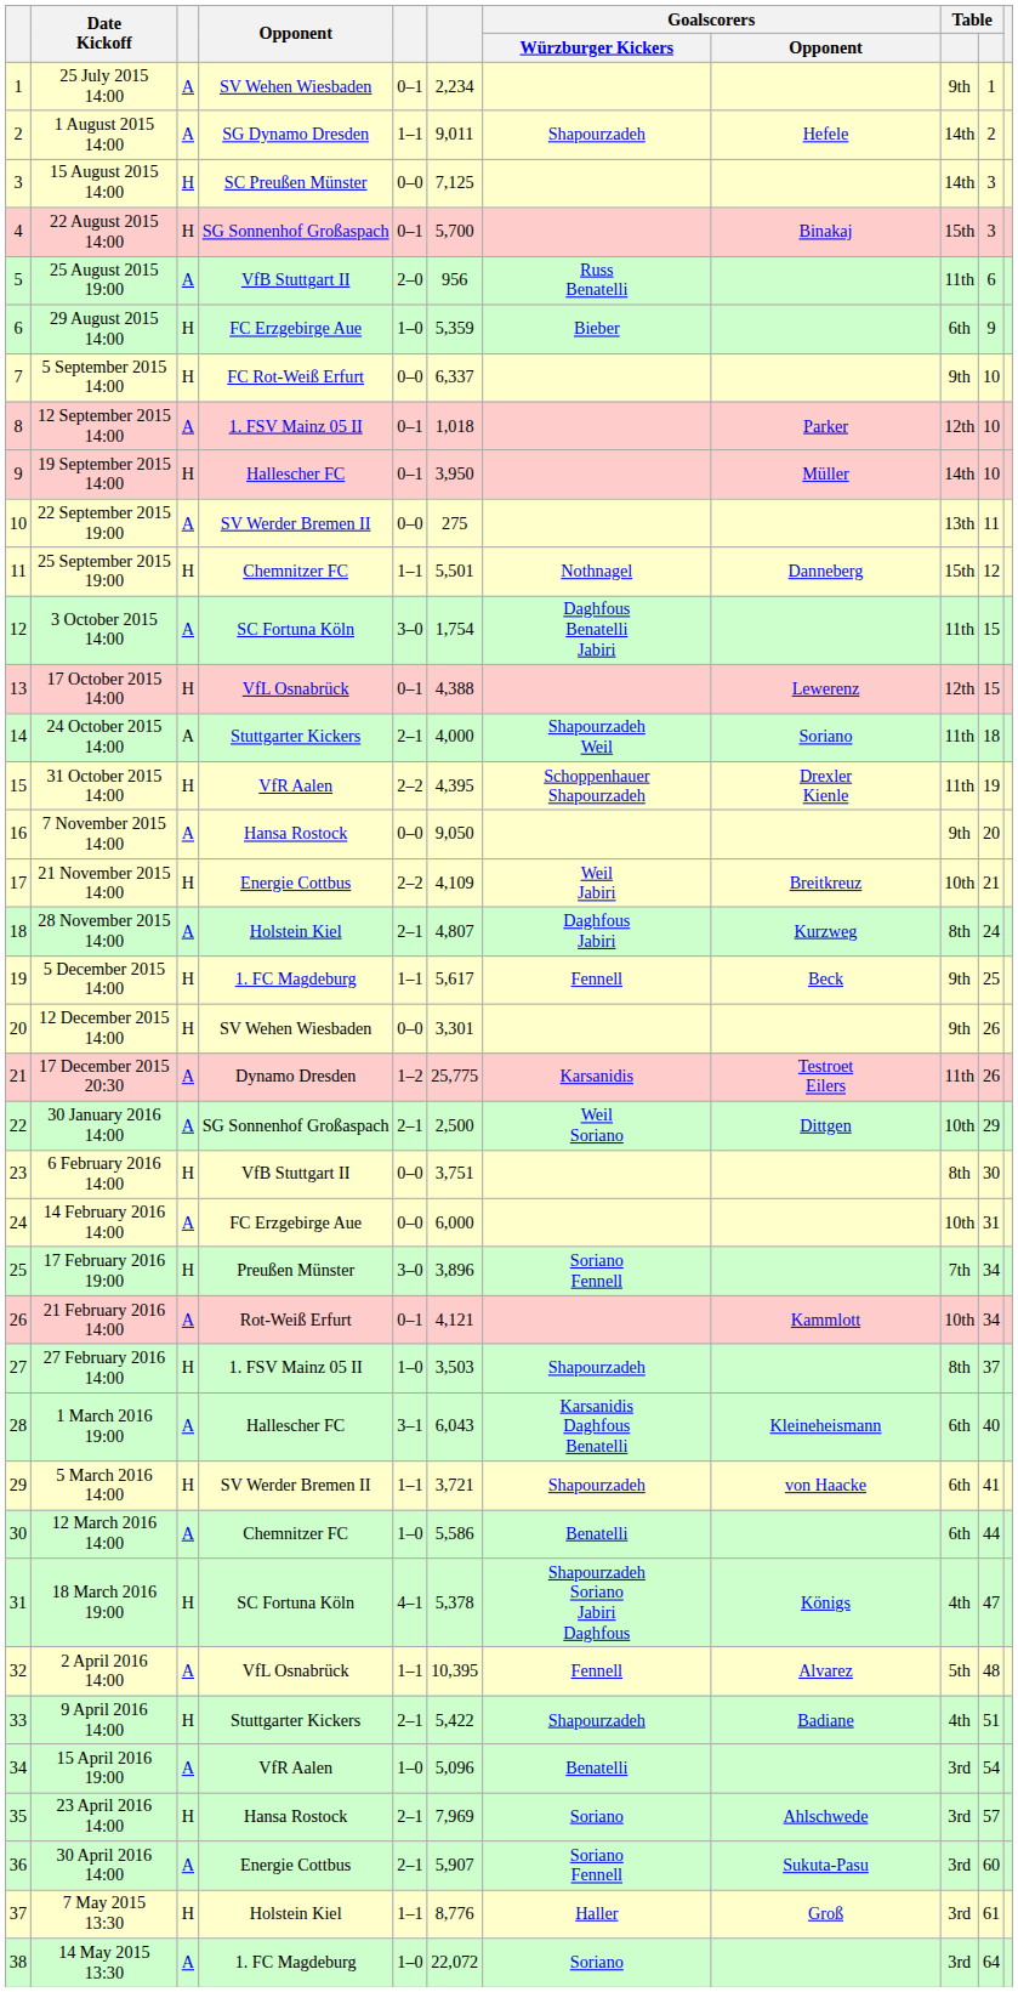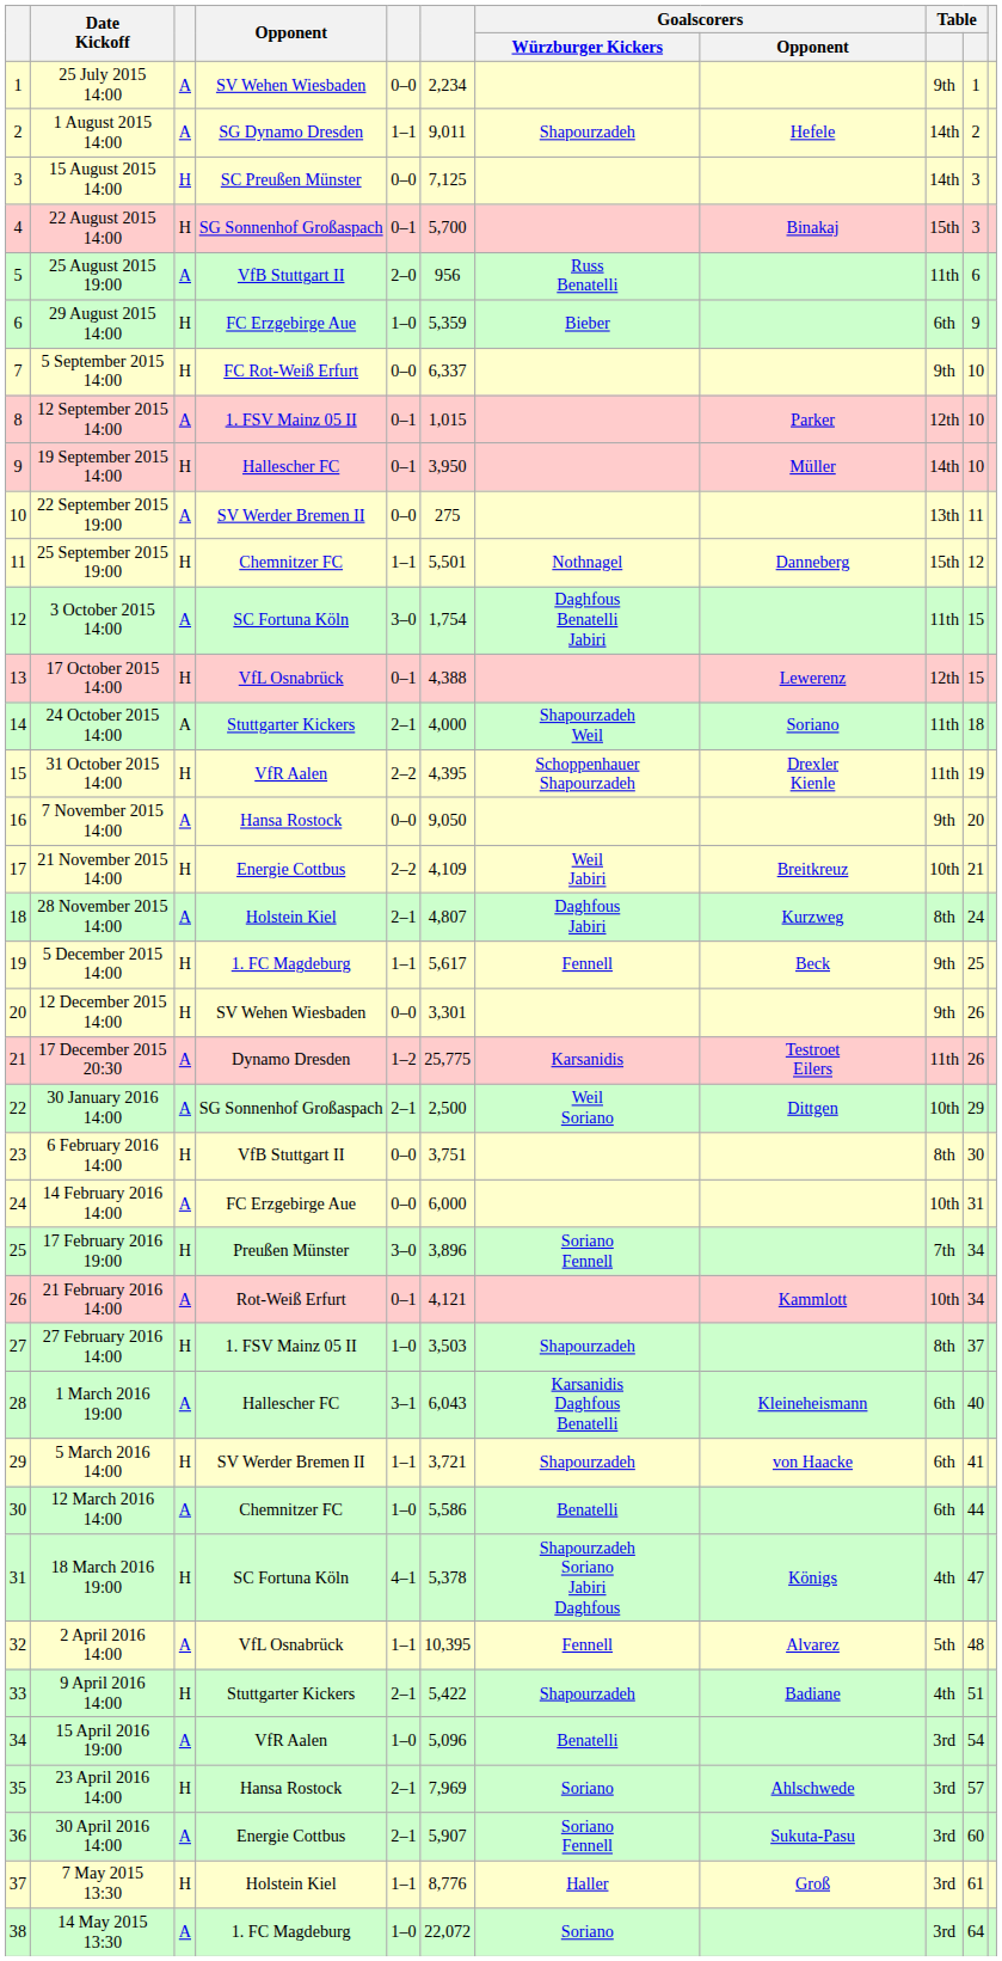 <table class="wikitable" Style="text-align: center;font-size:85%">
 <tr>
 <th rowspan="2"></th>
 <th rowspan="2" style="width:110px">Date<br>Kickoff</th>
 <th rowspan="2"></th>
 <th rowspan="2">Opponent</th>
 <th rowspan="2"><br></th>
 <th rowspan="2"></th>
 <th colspan="2">Goalscorers</th>
 <th colspan="2">Table</th>
 <th rowspan="2"></th>
 </tr>
 <tr>
 <th style="width:175px"><a href='#'>Würzburger Kickers</a></th>
 <th style="width:175px">Opponent</th>
 <th></th>
 <th></th>
 </tr>
 <tr style="background:#ffc">
 <td>1</td>
 <td>25 July 2015<br>14:00</td>
 <td><a href='#'>A</a></td>
 <td><a href='#'>SV Wehen Wiesbaden</a></td>
-<td>0–1</td>
+<td>0–0</td>
 <td>2,234</td>
 <td></td>
 <td></td>
 <td>9th</td>
 <td>1</td>
 <td></td>
 </tr>
 <tr style="background:#ffc">
 <td>2</td>
 <td>1 August 2015<br>14:00</td>
 <td><a href='#'>A</a></td>
 <td><a href='#'>SG Dynamo Dresden</a></td>
 <td>1–1</td>
 <td>9,011</td>
 <td><a href='#'>Shapourzadeh</a> </td>
 <td><a href='#'>Hefele</a> </td>
 <td>14th</td>
 <td>2</td>
 <td></td>
 </tr>
 <tr style="background:#ffc">
 <td>3</td>
 <td>15 August 2015<br>14:00</td>
 <td><a href='#'>H</a></td>
 <td><a href='#'>SC Preußen Münster</a></td>
 <td>0–0</td>
 <td>7,125</td>
 <td></td>
 <td></td>
 <td>14th</td>
 <td>3</td>
 <td></td>
 </tr>
 <tr style="background:#fcc">
 <td>4</td>
 <td>22 August 2015<br>14:00</td>
 <td>H</td>
 <td><a href='#'>SG Sonnenhof Großaspach</a></td>
 <td>0–1</td>
 <td>5,700</td>
 <td></td>
 <td><a href='#'>Binakaj</a> </td>
 <td>15th</td>
 <td>3</td>
 <td></td>
 </tr>
 <tr style="background:#cfc">
 <td>5</td>
 <td>25 August 2015<br>19:00</td>
 <td><a href='#'>A</a></td>
 <td><a href='#'>VfB Stuttgart II</a></td>
 <td>2–0</td>
 <td>956</td>
 <td><a href='#'>Russ</a> <br><a href='#'>Benatelli</a> </td>
 <td></td>
 <td>11th</td>
 <td>6</td>
 <td></td>
 </tr>
 <tr style="background:#cfc">
 <td>6</td>
 <td>29 August 2015<br>14:00</td>
 <td>H</td>
 <td><a href='#'>FC Erzgebirge Aue</a></td>
 <td>1–0</td>
 <td>5,359</td>
 <td><a href='#'>Bieber</a> </td>
 <td></td>
 <td>6th</td>
 <td>9</td>
 <td></td>
 </tr>
 <tr style="background:#ffc">
 <td>7</td>
 <td>5 September 2015<br>14:00</td>
 <td>H</td>
 <td><a href='#'>FC Rot-Weiß Erfurt</a></td>
 <td>0–0</td>
 <td>6,337</td>
 <td></td>
 <td></td>
 <td>9th</td>
 <td>10</td>
 <td></td>
 </tr>
 <tr style="background:#fcc">
 <td>8</td>
 <td>12 September 2015<br>14:00</td>
 <td><a href='#'>A</a></td>
 <td><a href='#'>1. FSV Mainz 05 II</a></td>
 <td>0–1</td>
-<td>1,018</td>
+<td>1,015</td>
 <td></td>
 <td><a href='#'>Parker</a> </td>
 <td>12th</td>
 <td>10</td>
 <td></td>
 </tr>
 <tr style="background:#fcc">
 <td>9</td>
 <td>19 September 2015<br>14:00</td>
 <td>H</td>
 <td><a href='#'>Hallescher FC</a></td>
 <td>0–1</td>
 <td>3,950</td>
 <td></td>
 <td><a href='#'>Müller</a> </td>
 <td>14th</td>
 <td>10</td>
 <td></td>
 </tr>
 <tr style="background:#ffc">
 <td>10</td>
 <td>22 September 2015<br>19:00</td>
 <td><a href='#'>A</a></td>
 <td><a href='#'>SV Werder Bremen II</a></td>
 <td>0–0</td>
 <td>275</td>
 <td></td>
 <td></td>
 <td>13th</td>
 <td>11</td>
 <td></td>
 </tr>
 <tr style="background:#ffc">
 <td>11</td>
 <td>25 September 2015<br>19:00</td>
 <td>H</td>
 <td><a href='#'>Chemnitzer FC</a></td>
 <td>1–1</td>
 <td>5,501</td>
 <td><a href='#'>Nothnagel</a> </td>
 <td><a href='#'>Danneberg</a> </td>
 <td>15th</td>
 <td>12</td>
 <td></td>
 </tr>
 <tr style="background:#cfc">
 <td>12</td>
 <td>3 October 2015<br>14:00</td>
 <td><a href='#'>A</a></td>
 <td><a href='#'>SC Fortuna Köln</a></td>
 <td>3–0</td>
 <td>1,754</td>
 <td><a href='#'>Daghfous</a> <br><a href='#'>Benatelli</a> <br><a href='#'>Jabiri</a> </td>
 <td></td>
 <td>11th</td>
 <td>15</td>
 <td></td>
 </tr>
 <tr style="background:#fcc">
 <td>13</td>
 <td>17 October 2015<br>14:00</td>
 <td>H</td>
 <td><a href='#'>VfL Osnabrück</a></td>
 <td>0–1</td>
 <td>4,388</td>
 <td></td>
 <td><a href='#'>Lewerenz</a> </td>
 <td>12th</td>
 <td>15</td>
 <td></td>
 </tr>
 <tr style="background:#cfc">
 <td>14</td>
 <td>24 October 2015<br>14:00</td>
 <td>A</td>
 <td><a href='#'>Stuttgarter Kickers</a></td>
 <td>2–1</td>
 <td>4,000</td>
 <td><a href='#'>Shapourzadeh</a> <br><a href='#'>Weil</a> </td>
 <td><a href='#'>Soriano</a> </td>
 <td>11th</td>
 <td>18</td>
 <td></td>
 </tr>
 <tr style="background:#ffc">
 <td>15</td>
 <td>31 October 2015<br>14:00</td>
 <td>H</td>
 <td><a href='#'>VfR Aalen</a></td>
 <td>2–2</td>
 <td>4,395</td>
 <td><a href='#'>Schoppenhauer</a> <br><a href='#'>Shapourzadeh</a> </td>
 <td><a href='#'>Drexler</a> <br><a href='#'>Kienle</a> </td>
 <td>11th</td>
 <td>19</td>
 <td></td>
 </tr>
 <tr style="background:#ffc">
 <td>16</td>
 <td>7 November 2015<br>14:00</td>
 <td><a href='#'>A</a></td>
 <td><a href='#'>Hansa Rostock</a></td>
 <td>0–0</td>
 <td>9,050</td>
 <td></td>
 <td></td>
 <td>9th</td>
 <td>20</td>
 <td></td>
 </tr>
 <tr style="background:#ffc">
 <td>17</td>
 <td>21 November 2015<br>14:00</td>
 <td>H</td>
 <td><a href='#'>Energie Cottbus</a></td>
 <td>2–2</td>
 <td>4,109</td>
 <td><a href='#'>Weil</a> <br><a href='#'>Jabiri</a> </td>
 <td><a href='#'>Breitkreuz</a> </td>
 <td>10th</td>
 <td>21</td>
 <td></td>
 </tr>
 <tr style="background:#cfc">
 <td>18</td>
 <td>28 November 2015<br>14:00</td>
 <td><a href='#'>A</a></td>
 <td><a href='#'>Holstein Kiel</a></td>
 <td>2–1</td>
 <td>4,807</td>
 <td><a href='#'>Daghfous</a> <br><a href='#'>Jabiri</a> </td>
 <td><a href='#'>Kurzweg</a> </td>
 <td>8th</td>
 <td>24</td>
 <td></td>
 </tr>
 <tr style="background:#ffc">
 <td>19</td>
 <td>5 December 2015<br>14:00</td>
 <td>H</td>
 <td><a href='#'>1. FC Magdeburg</a></td>
 <td>1–1</td>
 <td>5,617</td>
 <td><a href='#'>Fennell</a> </td>
 <td><a href='#'>Beck</a> </td>
 <td>9th</td>
 <td>25</td>
 <td></td>
 </tr>
 <tr style="background:#ffc">
 <td>20</td>
 <td>12 December 2015<br>14:00</td>
 <td>H</td>
 <td>SV Wehen Wiesbaden</td>
 <td>0–0</td>
 <td>3,301</td>
 <td></td>
 <td></td>
 <td>9th</td>
 <td>26</td>
 <td></td>
 </tr>
 <tr style="background:#fcc">
 <td>21</td>
 <td>17 December 2015<br>20:30</td>
 <td><a href='#'>A</a></td>
 <td>Dynamo Dresden</td>
 <td>1–2</td>
 <td>25,775</td>
 <td><a href='#'>Karsanidis</a> </td>
 <td><a href='#'>Testroet</a> <br><a href='#'>Eilers</a> </td>
 <td>11th</td>
 <td>26</td>
 <td></td>
 </tr>
 <tr style="background:#cfc">
 <td>22</td>
 <td>30 January 2016<br>14:00</td>
 <td><a href='#'>A</a></td>
 <td>SG Sonnenhof Großaspach</td>
 <td>2–1</td>
 <td>2,500</td>
 <td><a href='#'>Weil</a> <br><a href='#'>Soriano</a> </td>
 <td><a href='#'>Dittgen</a> </td>
 <td>10th</td>
 <td>29</td>
 <td></td>
 </tr>
 <tr style="background:#ffc">
 <td>23</td>
 <td>6 February 2016<br>14:00</td>
 <td>H</td>
 <td>VfB Stuttgart II</td>
 <td>0–0</td>
 <td>3,751</td>
 <td></td>
 <td></td>
 <td>8th</td>
 <td>30</td>
 <td></td>
 </tr>
 <tr style="background:#ffc">
 <td>24</td>
 <td>14 February 2016<br>14:00</td>
 <td><a href='#'>A</a></td>
 <td>FC Erzgebirge Aue</td>
 <td>0–0</td>
 <td>6,000</td>
 <td></td>
 <td></td>
 <td>10th</td>
 <td>31</td>
 <td></td>
 </tr>
 <tr style="background:#cfc">
 <td>25</td>
 <td>17 February 2016<br>19:00</td>
 <td>H</td>
 <td>Preußen Münster</td>
 <td>3–0</td>
 <td>3,896</td>
 <td><a href='#'>Soriano</a> <br><a href='#'>Fennell</a> </td>
 <td></td>
 <td>7th</td>
 <td>34</td>
 <td></td>
 </tr>
 <tr style="background:#fcc">
 <td>26</td>
 <td>21 February 2016<br>14:00</td>
 <td><a href='#'>A</a></td>
 <td>Rot-Weiß Erfurt</td>
 <td>0–1</td>
 <td>4,121</td>
 <td></td>
 <td><a href='#'>Kammlott</a> </td>
 <td>10th</td>
 <td>34</td>
 <td></td>
 </tr>
 <tr style="background:#cfc">
 <td>27</td>
 <td>27 February 2016<br>14:00</td>
 <td>H</td>
 <td>1. FSV Mainz 05 II</td>
 <td>1–0</td>
 <td>3,503</td>
 <td><a href='#'>Shapourzadeh</a> </td>
 <td></td>
 <td>8th</td>
 <td>37</td>
 <td></td>
 </tr>
 <tr style="background:#cfc">
 <td>28</td>
 <td>1 March 2016<br>19:00</td>
 <td><a href='#'>A</a></td>
 <td>Hallescher FC</td>
 <td>3–1</td>
 <td>6,043</td>
 <td><a href='#'>Karsanidis</a> <br><a href='#'>Daghfous</a> <br><a href='#'>Benatelli</a> </td>
 <td><a href='#'>Kleineheismann</a> </td>
 <td>6th</td>
 <td>40</td>
 <td></td>
 </tr>
 <tr style="background:#ffc">
 <td>29</td>
 <td>5 March 2016<br>14:00</td>
 <td>H</td>
 <td>SV Werder Bremen II</td>
 <td>1–1</td>
 <td>3,721</td>
 <td><a href='#'>Shapourzadeh</a> </td>
 <td><a href='#'>von Haacke</a> </td>
 <td>6th</td>
 <td>41</td>
 <td></td>
 </tr>
 <tr style="background:#cfc">
 <td>30</td>
 <td>12 March 2016<br>14:00</td>
 <td><a href='#'>A</a></td>
 <td>Chemnitzer FC</td>
 <td>1–0</td>
 <td>5,586</td>
 <td><a href='#'>Benatelli</a> </td>
 <td></td>
 <td>6th</td>
 <td>44</td>
 <td></td>
 </tr>
 <tr style="background:#cfc">
 <td>31</td>
 <td>18 March 2016<br>19:00</td>
 <td>H</td>
 <td>SC Fortuna Köln</td>
 <td>4–1</td>
 <td>5,378</td>
 <td><a href='#'>Shapourzadeh</a> <br><a href='#'>Soriano</a> <br><a href='#'>Jabiri</a> <br><a href='#'>Daghfous</a> </td>
 <td><a href='#'>Königs</a> </td>
 <td>4th</td>
 <td>47</td>
 <td></td>
 </tr>
 <tr style="background:#ffc">
 <td>32</td>
 <td>2 April 2016<br>14:00</td>
 <td><a href='#'>A</a></td>
 <td>VfL Osnabrück</td>
 <td>1–1</td>
 <td>10,395</td>
 <td><a href='#'>Fennell</a> </td>
 <td><a href='#'>Alvarez</a> </td>
 <td>5th</td>
 <td>48</td>
 <td></td>
 </tr>
 <tr style="background:#cfc">
 <td>33</td>
 <td>9 April 2016<br>14:00</td>
 <td>H</td>
 <td>Stuttgarter Kickers</td>
 <td>2–1</td>
 <td>5,422</td>
 <td><a href='#'>Shapourzadeh</a>  </td>
 <td><a href='#'>Badiane</a> </td>
 <td>4th</td>
 <td>51</td>
 <td></td>
 </tr>
 <tr style="background:#cfc">
 <td>34</td>
 <td>15 April 2016<br>19:00</td>
 <td><a href='#'>A</a></td>
 <td>VfR Aalen</td>
 <td>1–0</td>
 <td>5,096</td>
 <td><a href='#'>Benatelli</a> </td>
 <td></td>
 <td>3rd</td>
 <td>54</td>
 <td></td>
 </tr>
 <tr style="background:#cfc">
 <td>35</td>
 <td>23 April 2016<br>14:00</td>
 <td>H</td>
 <td>Hansa Rostock</td>
 <td>2–1</td>
 <td>7,969</td>
 <td><a href='#'>Soriano</a> </td>
 <td><a href='#'>Ahlschwede</a> </td>
 <td>3rd</td>
 <td>57</td>
 <td></td>
 </tr>
 <tr style="background:#cfc">
 <td>36</td>
 <td>30 April 2016<br>14:00</td>
 <td><a href='#'>A</a></td>
 <td>Energie Cottbus</td>
 <td>2–1</td>
 <td>5,907</td>
 <td><a href='#'>Soriano</a> <br><a href='#'>Fennell</a> </td>
 <td><a href='#'>Sukuta-Pasu</a> </td>
 <td>3rd</td>
 <td>60</td>
 <td></td>
 </tr>
 <tr style="background:#ffc">
 <td>37</td>
 <td>7 May 2015<br>13:30</td>
 <td>H</td>
 <td>Holstein Kiel</td>
 <td>1–1</td>
 <td>8,776</td>
 <td><a href='#'>Haller</a> </td>
 <td><a href='#'>Groß</a> </td>
 <td>3rd</td>
 <td>61</td>
 <td></td>
 </tr>
 <tr style="background:#cfc">
 <td>38</td>
 <td>14 May 2015<br>13:30</td>
 <td><a href='#'>A</a></td>
 <td>1. FC Magdeburg</td>
 <td>1–0</td>
 <td>22,072</td>
 <td><a href='#'>Soriano</a> </td>
 <td></td>
 <td>3rd</td>
 <td>64</td>
 <td></td>
 </tr>
 </table>
